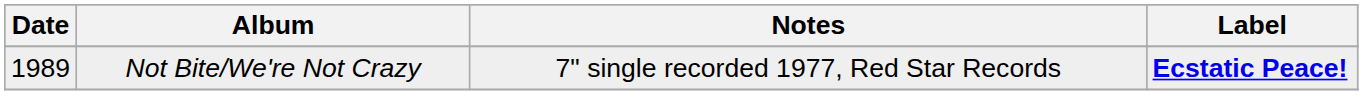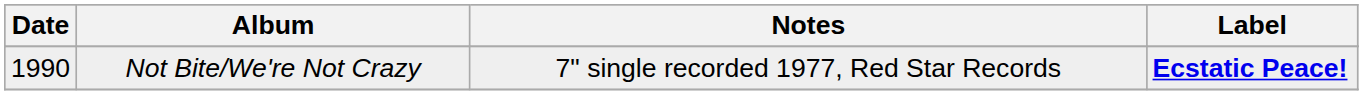 <table Class="wikitable" style="text-align: center;" |width=100%>
 <tr bgcolor="#CCCCCC">
 <th valign="bottom" width="20">Date</th>
 <th valign="bottom" width="230">Album</th>
 <th valign="bottom" width="400">Notes</th>
 <th valign="bottom" width="120">Label</th>
 </tr>
 <tr>
 </tr>
 <tr bgcolor="#efefef">
-<td valign="top">1989</td>
+<td valign="top">1990</td>
 <td valign="top"><em>Not Bite/We're Not Crazy</em></td>
 <td valign="top">7" single recorded 1977, Red Star Records</td>
 <td style="text-align: left;" valign="top"><strong><a href='#'>Ecstatic Peace!</a></strong></td>
 </tr>
 <tr>
 </tr>
 </table>
